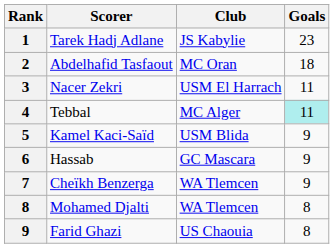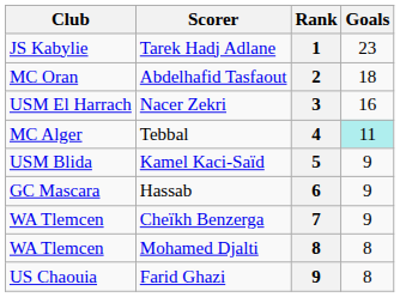 <table class="wikitable" style="text-align:center">
 <tr>
+<th>Club</th>
+<th>Scorer</th>
 <th>Rank</th>
-<th>Scorer</th>
-<th>Club</th>
 <th>Goals</th>
 </tr>
 <tr>
+<td align="left"><a href='#'>JS Kabylie</a></td>
+<td align="left"> <a href='#'>Tarek Hadj Adlane</a></td>
 <th>1</th>
-<td align="left"> <a href='#'>Tarek Hadj Adlane</a></td>
-<td align="left"><a href='#'>JS Kabylie</a></td>
 <td style="text-align:center;">23</td>
 </tr>
 <tr>
+<td align="left"><a href='#'>MC Oran</a></td>
+<td align="left"> <a href='#'>Abdelhafid Tasfaout</a></td>
 <th>2</th>
-<td align="left"> <a href='#'>Abdelhafid Tasfaout</a></td>
-<td align="left"><a href='#'>MC Oran</a></td>
 <td style="text-align:center;">18</td>
 </tr>
 <tr>
+<td align="left"><a href='#'>USM El Harrach</a></td>
+<td align="left"> <a href='#'>Nacer Zekri</a></td>
 <th>3</th>
-<td align="left"> <a href='#'>Nacer Zekri</a></td>
-<td align="left"><a href='#'>USM El Harrach</a></td>
-<td style="text-align:center;">11</td>
+<td style="text-align:center;">16</td>
 </tr>
 <tr>
+<td align="left"><a href='#'>MC Alger</a></td>
+<td align="left"> Tebbal</td>
 <th>4</th>
-<td align="left"> Tebbal</td>
-<td align="left"><a href='#'>MC Alger</a></td>
 <td style="background: paleturquoise; text-align:center;">11</td>
 </tr>
 <tr>
+<td align="left"><a href='#'>USM Blida</a></td>
+<td align="left"> <a href='#'>Kamel Kaci-Saïd</a></td>
 <th>5</th>
-<td align="left"> <a href='#'>Kamel Kaci-Saïd</a></td>
-<td align="left"><a href='#'>USM Blida</a></td>
 <td style="text-align:center;">9</td>
 </tr>
 <tr>
+<td align="left"><a href='#'>GC Mascara</a></td>
+<td align="left"> Hassab</td>
 <th>6</th>
-<td align="left"> Hassab</td>
-<td align="left"><a href='#'>GC Mascara</a></td>
 <td style="text-align:center;">9</td>
 </tr>
 <tr>
+<td align="left"><a href='#'>WA Tlemcen</a></td>
+<td align="left"> <a href='#'>Cheïkh Benzerga</a></td>
 <th>7</th>
-<td align="left"> <a href='#'>Cheïkh Benzerga</a></td>
-<td align="left"><a href='#'>WA Tlemcen</a></td>
 <td style="text-align:center;">9</td>
 </tr>
 <tr>
+<td align="left"><a href='#'>WA Tlemcen</a></td>
+<td align="left"> <a href='#'>Mohamed Djalti</a></td>
 <th>8</th>
-<td align="left"> <a href='#'>Mohamed Djalti</a></td>
-<td align="left"><a href='#'>WA Tlemcen</a></td>
 <td style="text-align:center;">8</td>
 </tr>
 <tr>
+<td align="left"><a href='#'>US Chaouia</a></td>
+<td align="left"> <a href='#'>Farid Ghazi</a></td>
 <th>9</th>
-<td align="left"> <a href='#'>Farid Ghazi</a></td>
-<td align="left"><a href='#'>US Chaouia</a></td>
 <td style="text-align:center;">8</td>
 </tr>
 </table>
